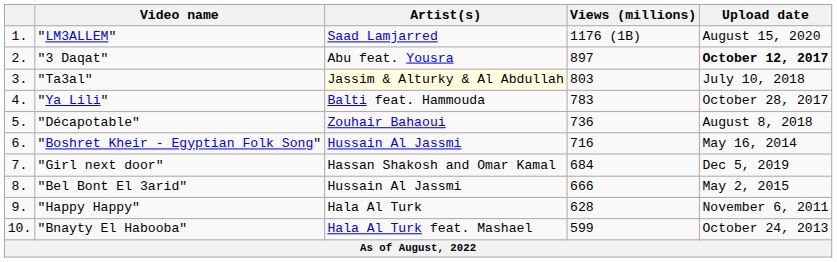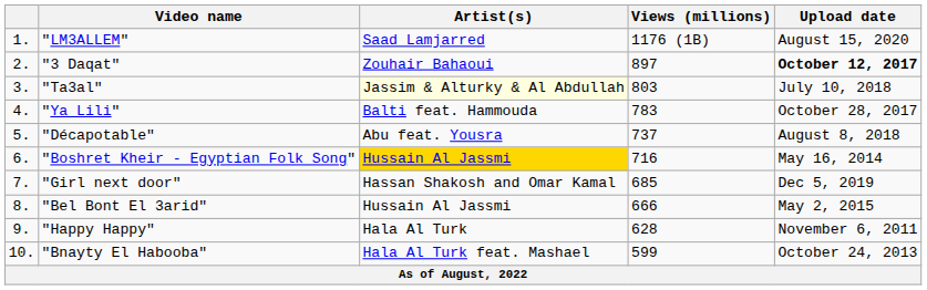 <table class="wikitable sortable">
 <tr>
 <th></th>
 <th>Video name</th>
 <th>Artist(s)</th>
 <th>Views (millions)</th>
 <th data-sort-type="usLongDate">Upload date</th>
 </tr>
 <tr>
 <td align="center">1.</td>
 <td>"<a href='#'>LM3ALLEM</a>"</td>
 <td> <a href='#'>Saad Lamjarred</a></td>
 <td>1176 (1B)</td>
 <td>August 15, 2020</td>
 </tr>
 <tr>
 <td align="center">2.</td>
 <td>"3 Daqat"</td>
-<td> Abu feat. <a href='#'>Yousra</a></td>
+<td> <a href='#'>Zouhair Bahaoui</a></td>
 <td>897</td>
 <td><strong>October 12, 2017</strong></td>
 </tr>
 <tr>
 <td align="center">3.</td>
 <td>"Ta3al"</td>
 <td style="background: lightyellow;"> Jassim & Alturky & Al Abdullah</td>
 <td>803</td>
 <td>July 10, 2018</td>
 </tr>
 <tr>
 <td align="center">4.</td>
 <td>"<a href='#'>Ya Lili</a>"</td>
 <td> <a href='#'>Balti</a> feat. Hammouda</td>
 <td>783</td>
 <td>October 28, 2017</td>
 </tr>
 <tr>
 <td align="center">5.</td>
 <td>"Décapotable"</td>
-<td> <a href='#'>Zouhair Bahaoui</a></td>
-<td>736</td>
+<td> Abu feat. <a href='#'>Yousra</a></td>
+<td>737</td>
 <td>August 8, 2018</td>
 </tr>
 <tr>
 <td align="center">6.</td>
 <td>"<a href='#'>Boshret Kheir - Egyptian Folk Song</a>"</td>
-<td> <a href='#'>Hussain Al Jassmi</a></td>
+<td style="background: gold;"> <a href='#'>Hussain Al Jassmi</a></td>
 <td>716</td>
 <td>May 16, 2014</td>
 </tr>
 <tr>
 <td align="center">7.</td>
 <td>"Girl next door"</td>
 <td> Hassan Shakosh and Omar Kamal</td>
-<td>684</td>
+<td>685</td>
 <td>Dec 5, 2019</td>
 </tr>
 <tr>
 <td align="center">8.</td>
 <td>"Bel Bont El 3arid"</td>
 <td> Hussain Al Jassmi</td>
 <td>666</td>
 <td>May 2, 2015</td>
 </tr>
 <tr>
 <td align="center">9.</td>
 <td>"Happy Happy"</td>
 <td> Hala Al Turk</td>
 <td>628</td>
 <td>November 6, 2011</td>
 </tr>
 <tr>
 <td align="center">10.</td>
 <td>"Bnayty El Habooba"</td>
 <td> <a href='#'>Hala Al Turk</a> feat.  Mashael</td>
 <td>599</td>
 <td>October 24, 2013</td>
 </tr>
 <tr>
 <th colspan="5" style="text-align:center; font-size:8pt;">As of August, 2022</th>
 </tr>
 </table>
